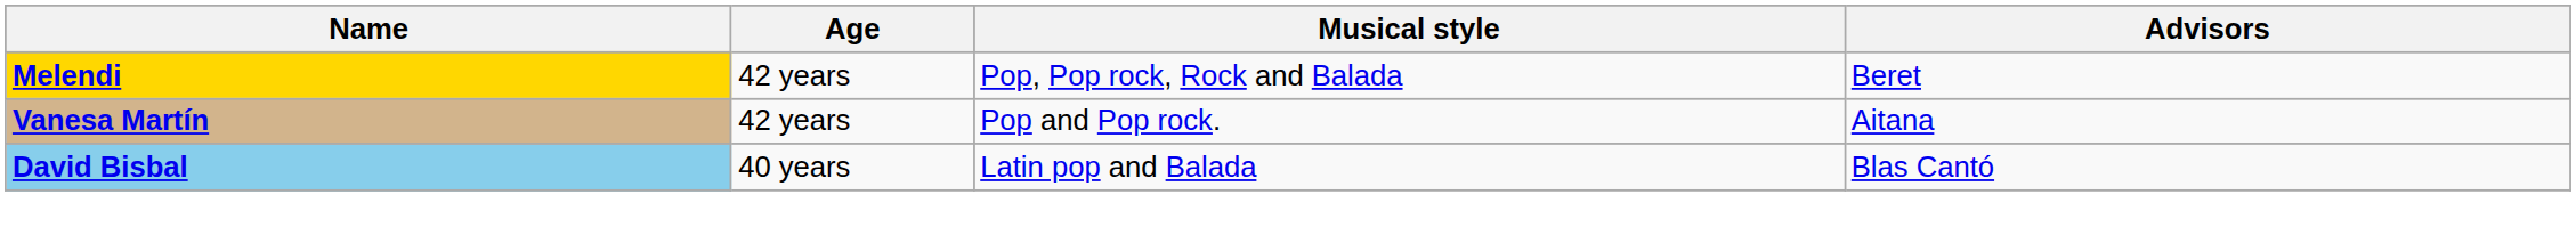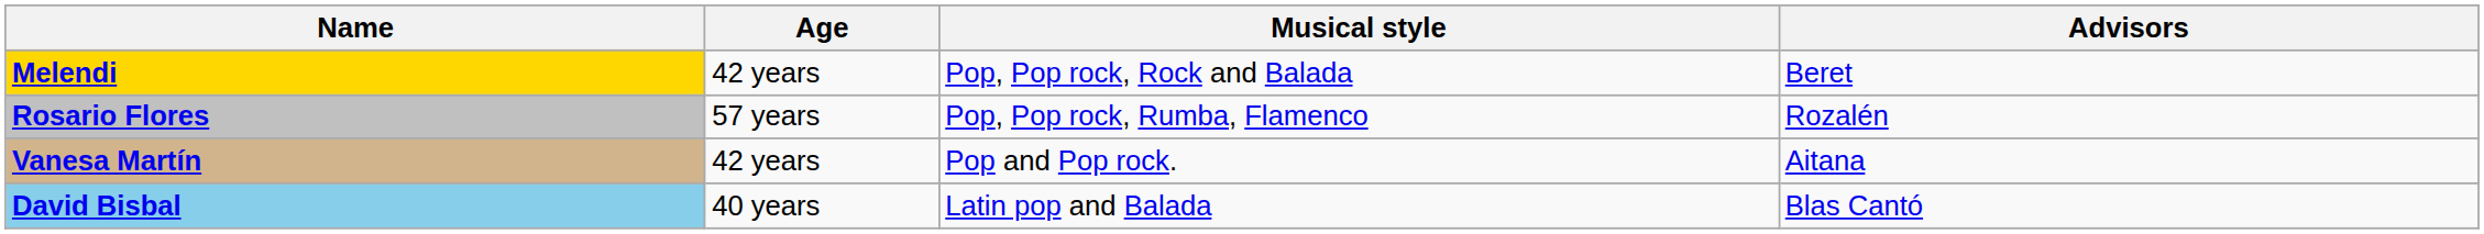 <table class="wikitable" style="font-size:90%; width:100%">
 <tr>
 <th width="15%">Name</th>
 <th width="05%">Age</th>
 <th width="18%">Musical style</th>
 <th width="15%">Advisors</th>
 </tr>
 <tr>
 <td style="background:gold"><strong><a href='#'>Melendi</a></strong></td>
 <td>42 years</td>
 <td><a href='#'>Pop</a>, <a href='#'>Pop rock</a>, <a href='#'>Rock</a> and <a href='#'>Balada</a></td>
 <td><a href='#'>Beret</a></td>
 </tr>
 <tr>
+<td bgcolor="silver"><strong><a href='#'>Rosario Flores</a></strong></td>
+<td>57 years</td>
+<td><a href='#'>Pop</a>, <a href='#'>Pop rock</a>, <a href='#'>Rumba</a>, <a href='#'>Flamenco</a></td>
+<td><a href='#'>Rozalén</a></td>
+</tr>
+<tr>
 <td bgcolor="tan"><strong><a href='#'>Vanesa Martín</a></strong></td>
 <td>42 years</td>
 <td><a href='#'>Pop</a> and <a href='#'>Pop rock</a>.</td>
 <td><a href='#'>Aitana</a></td>
 </tr>
 <tr>
 <td bgcolor="skyblue"><strong><a href='#'>David Bisbal</a></strong></td>
 <td>40 years</td>
 <td><a href='#'>Latin pop</a> and <a href='#'>Balada</a></td>
 <td><a href='#'>Blas Cantó</a></td>
 </tr>
 </table>
